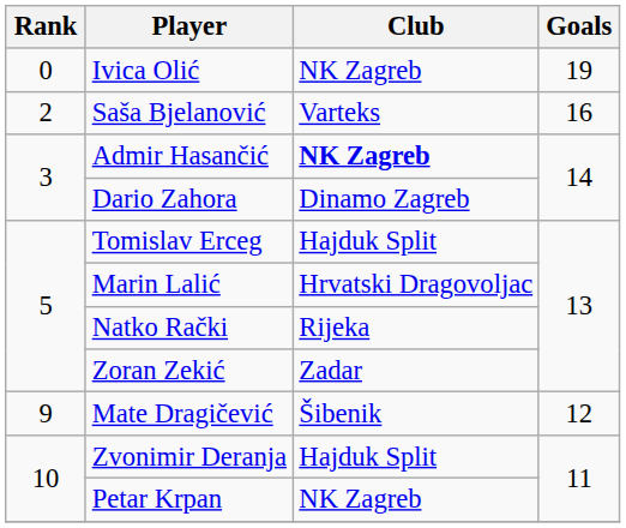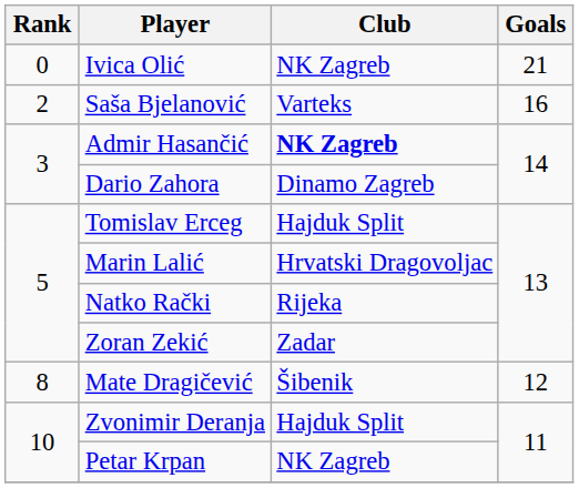 <table class="wikitable">
 <tr>
 <th width="40px">Rank</th>
 <th>Player</th>
 <th>Club</th>
 <th width="40px">Goals</th>
 </tr>
 <tr>
 <td align=center>0</td>
 <td> <a href='#'>Ivica Olić</a></td>
 <td><a href='#'>NK Zagreb</a></td>
-<td align=center>19</td>
+<td align=center>21</td>
 </tr>
 <tr>
 <td align=center>2</td>
 <td> <a href='#'>Saša Bjelanović</a></td>
 <td><a href='#'>Varteks</a></td>
 <td align=center>16</td>
 </tr>
 <tr>
 <td rowspan=2 align=center>3</td>
 <td> <a href='#'>Admir Hasančić</a></td>
 <td><strong><a href='#'>NK Zagreb</a></strong></td>
 <td rowspan=2 align=center>14</td>
 </tr>
 <tr>
 <td> <a href='#'>Dario Zahora</a></td>
 <td><a href='#'>Dinamo Zagreb</a></td>
 </tr>
 <tr>
 <td rowspan=4 align=center>5</td>
 <td> <a href='#'>Tomislav Erceg</a></td>
 <td><a href='#'>Hajduk Split</a></td>
 <td rowspan=4 align=center>13</td>
 </tr>
 <tr>
 <td> <a href='#'>Marin Lalić</a></td>
 <td><a href='#'>Hrvatski Dragovoljac</a></td>
 </tr>
 <tr>
 <td> <a href='#'>Natko Rački</a></td>
 <td><a href='#'>Rijeka</a></td>
 </tr>
 <tr>
 <td> <a href='#'>Zoran Zekić</a></td>
 <td><a href='#'>Zadar</a></td>
 </tr>
 <tr>
-<td align=center>9</td>
+<td align=center>8</td>
 <td> <a href='#'>Mate Dragičević</a></td>
 <td><a href='#'>Šibenik</a></td>
 <td align=center>12</td>
 </tr>
 <tr>
 <td rowspan=2 align=center>10</td>
 <td> <a href='#'>Zvonimir Deranja</a></td>
 <td><a href='#'>Hajduk Split</a></td>
 <td rowspan=2 align=center>11</td>
 </tr>
 <tr>
 <td> <a href='#'>Petar Krpan</a></td>
 <td><a href='#'>NK Zagreb</a></td>
 </tr>
 <tr>
 </tr>
 </table>
